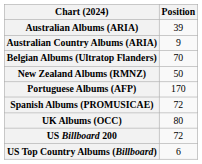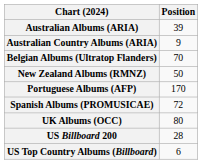 <table class="wikitable sortable plainrowheaders" style="text-align:center">
 <tr>
 <th scope="col">Chart (2024)</th>
 <th scope="col">Position</th>
 </tr>
 <tr>
 <th scope="row">Australian Albums (ARIA)</th>
 <td>39</td>
 </tr>
 <tr>
 <th scope="row">Australian Country Albums (ARIA)</th>
 <td>9</td>
 </tr>
 <tr>
 <th scope="row">Belgian Albums (Ultratop Flanders)</th>
 <td>70</td>
 </tr>
 <tr>
 <th scope="row">New Zealand Albums (RMNZ)</th>
 <td>50</td>
 </tr>
 <tr>
 <th scope="row">Portuguese Albums (AFP)</th>
 <td>170</td>
 </tr>
 <tr>
 <th scope="row">Spanish Albums (PROMUSICAE)</th>
 <td>72</td>
 </tr>
 <tr>
 <th scope="row">UK Albums (OCC)</th>
 <td>80</td>
 </tr>
 <tr>
 <th scope="row">US <em>Billboard</em> 200</th>
-<td>72</td>
+<td>28</td>
 </tr>
 <tr>
 <th scope="row">US Top Country Albums (<em>Billboard</em>)</th>
 <td>6</td>
 </tr>
 </table>
